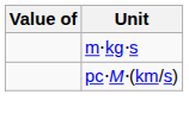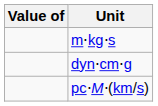 <table class="wikitable floatright">
 <tr>
 <th scope="col">Value of </th>
 <th scope="col">Unit</th>
 </tr>
 <tr>
 <td></td>
 <td><a href='#'>m</a>⋅<a href='#'>kg</a>⋅<a href='#'>s</a></td>
 </tr>
 <tr>
 <td></td>
+<td><a href='#'>dyn</a>⋅<a href='#'>cm</a>⋅<a href='#'>g</a></td>
+</tr>
+<tr>
+<td></td>
 <td><a href='#'>pc</a>⋅<a href='#'><em>M</em></a>⋅(<a href='#'>km</a>/<a href='#'>s</a>)</td>
 </tr>
 </table>
